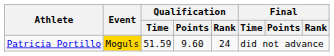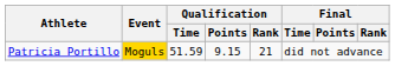 <table class="wikitable" style="font-size:90%">
 <tr>
 <th rowspan="2">Athlete</th>
 <th rowspan="2">Event</th>
 <th colspan="3">Qualification</th>
 <th colspan="3">Final</th>
 </tr>
 <tr>
 <th>Time</th>
 <th>Points</th>
 <th>Rank</th>
 <th>Time</th>
 <th>Points</th>
 <th>Rank</th>
 </tr>
 <tr>
 <td><a href='#'>Patricia Portillo</a></td>
 <td style="background: gold;">Moguls</td>
 <td align="center">51.59</td>
-<td align="center">9.60</td>
-<td align="center">24</td>
+<td align="center">9.15</td>
+<td align="center">21</td>
 <td colspan="3">did not advance</td>
 </tr>
 </table>
